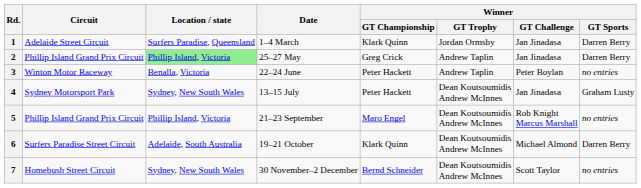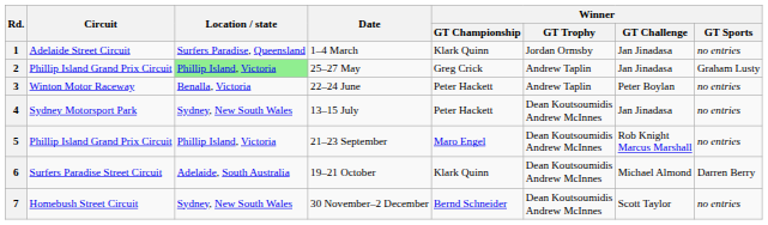 <table class="wikitable" style="font-size: 95%;">
 <tr>
 <th rowspan=2>Rd.</th>
 <th rowspan=2>Circuit</th>
 <th rowspan=2>Location / state</th>
 <th rowspan=2>Date</th>
 <th colspan=4>Winner</th>
 </tr>
 <tr>
 <th>GT Championship</th>
 <th>GT Trophy</th>
 <th>GT Challenge</th>
 <th>GT Sports</th>
 </tr>
 <tr>
 <th>1</th>
 <td><a href='#'>Adelaide Street Circuit</a></td>
 <td><a href='#'>Surfers Paradise</a>, <a href='#'>Queensland</a></td>
 <td>1–4 March</td>
 <td>Klark Quinn</td>
 <td>Jordan Ormsby</td>
 <td>Jan Jinadasa</td>
-<td>Darren Berry</td>
+<td><em>no entries</em></td>
 </tr>
 <tr>
 <th>2</th>
 <td><a href='#'>Phillip Island Grand Prix Circuit</a></td>
 <td style="background: lightgreen;"><a href='#'>Phillip Island</a>, <a href='#'>Victoria</a></td>
 <td>25–27 May</td>
 <td>Greg Crick</td>
 <td>Andrew Taplin</td>
 <td>Jan Jinadasa</td>
-<td>Darren Berry</td>
+<td>Graham Lusty</td>
 </tr>
 <tr>
 <th>3</th>
 <td><a href='#'>Winton Motor Raceway</a></td>
 <td><a href='#'>Benalla</a>, <a href='#'>Victoria</a></td>
 <td>22–24 June</td>
 <td>Peter Hackett</td>
 <td>Andrew Taplin</td>
 <td>Peter Boylan</td>
 <td><em>no entries</em></td>
 </tr>
 <tr>
 <th>4</th>
 <td><a href='#'>Sydney Motorsport Park</a></td>
 <td><a href='#'>Sydney</a>, <a href='#'>New South Wales</a></td>
 <td>13–15 July</td>
 <td>Peter Hackett</td>
 <td>Dean Koutsoumidis<br>Andrew McInnes</td>
 <td>Jan Jinadasa</td>
-<td>Graham Lusty</td>
+<td><em>no entries</em></td>
 </tr>
 <tr>
 <th>5</th>
 <td><a href='#'>Phillip Island Grand Prix Circuit</a></td>
 <td><a href='#'>Phillip Island</a>, <a href='#'>Victoria</a></td>
 <td>21–23 September</td>
 <td><a href='#'>Maro Engel</a></td>
 <td>Dean Koutsoumidis<br>Andrew McInnes</td>
 <td>Rob Knight<br><a href='#'>Marcus Marshall</a></td>
 <td><em>no entries</em></td>
 </tr>
 <tr>
 <th>6</th>
 <td><a href='#'>Surfers Paradise Street Circuit</a></td>
 <td><a href='#'>Adelaide</a>, <a href='#'>South Australia</a></td>
 <td>19–21 October</td>
 <td>Klark Quinn</td>
 <td>Dean Koutsoumidis<br>Andrew McInnes</td>
 <td>Michael Almond</td>
 <td>Darren Berry</td>
 </tr>
 <tr>
 <th>7</th>
 <td><a href='#'>Homebush Street Circuit</a></td>
 <td><a href='#'>Sydney</a>, <a href='#'>New South Wales</a></td>
 <td>30 November–2 December</td>
 <td><a href='#'>Bernd Schneider</a></td>
 <td>Dean Koutsoumidis<br>Andrew McInnes</td>
 <td>Scott Taylor</td>
 <td><em>no entries</em></td>
 </tr>
 </table>
